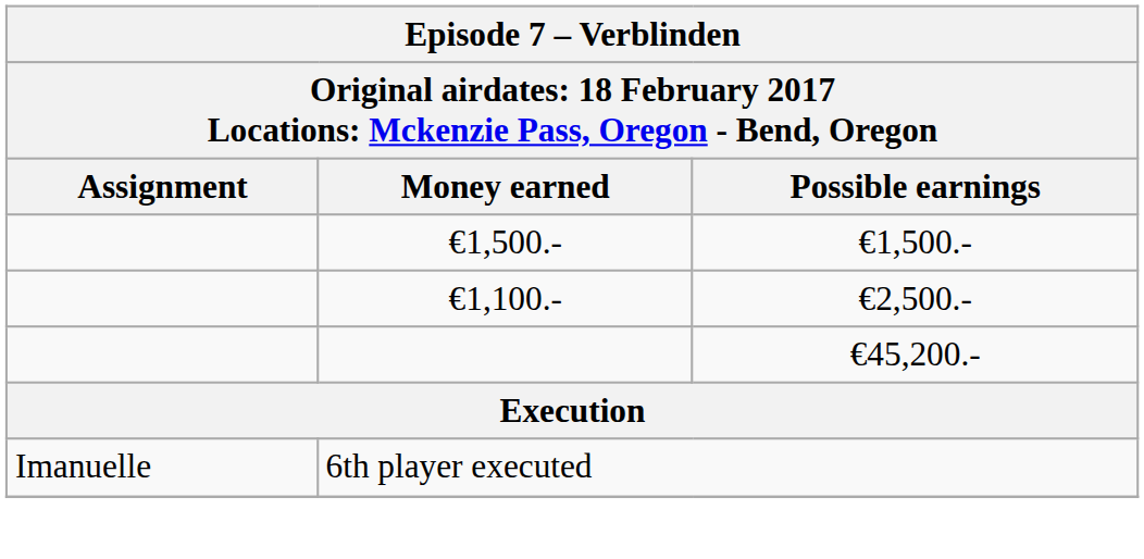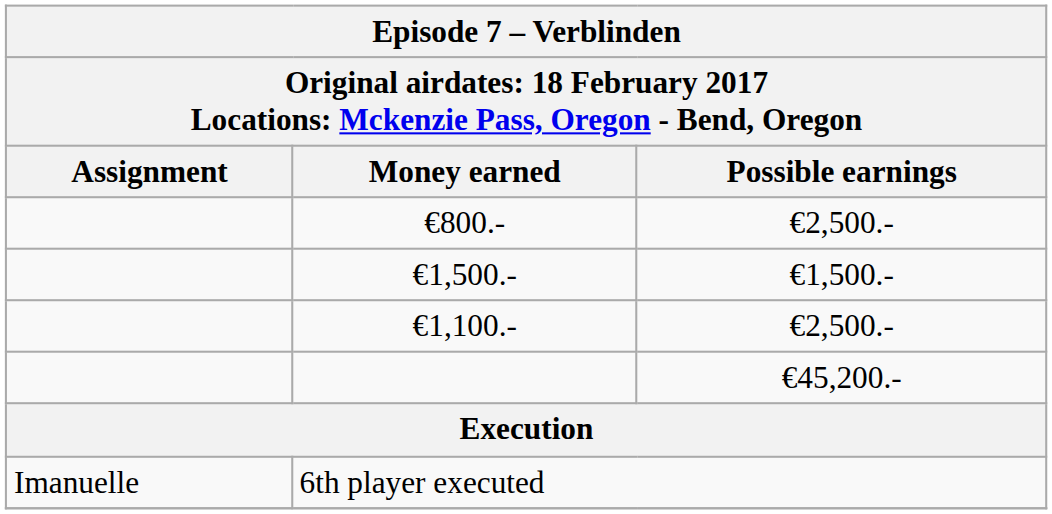 <table class="wikitable" style="font-size: 95%; margin: 10px" align="right" width="40%">
 <tr>
 <th colspan=3>Episode 7 – Verblinden</th>
 </tr>
 <tr>
 <th colspan=3>Original airdates: 18 February 2017<br>Locations: <a href='#'>Mckenzie Pass, Oregon</a> - Bend, Oregon</th>
 </tr>
 <tr>
 <th>Assignment</th>
 <th>Money earned</th>
 <th>Possible earnings</th>
+</tr>
+<tr>
+<td></td>
+<td align="center">€800.-</td>
+<td align="center">€2,500.-</td>
 </tr>
 <tr>
 <td></td>
 <td align="center">€1,500.-</td>
 <td align="center">€1,500.-</td>
 </tr>
 <tr>
 <td></td>
 <td align="center">€1,100.-</td>
 <td align="center">€2,500.-</td>
 </tr>
 <tr>
 <td><strong></strong></td>
 <td align="center"><strong></strong></td>
 <td align="center">€45,200.-</td>
 </tr>
 <tr>
 <th colspan=3>Execution</th>
 </tr>
 <tr>
 <td>Imanuelle</td>
 <td colspan=2>6th player executed</td>
 </tr>
 <tr>
 </tr>
 </table>
